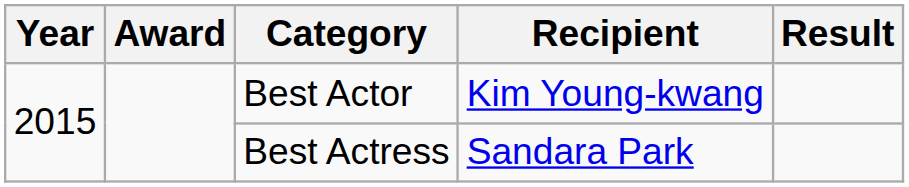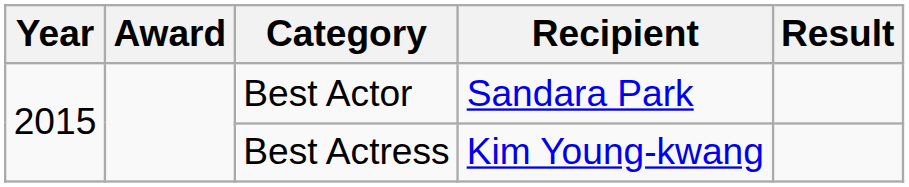 <table class="wikitable">
 <tr>
 <th>Year</th>
 <th>Award</th>
 <th>Category</th>
 <th>Recipient</th>
 <th>Result</th>
 </tr>
 <tr>
 <td rowspan="2">2015</td>
 <td rowspan="2"></td>
 <td>Best Actor</td>
-<td><a href='#'>Kim Young-kwang</a></td>
+<td><a href='#'>Sandara Park</a></td>
 <td></td>
 </tr>
 <tr>
 <td>Best Actress</td>
-<td><a href='#'>Sandara Park</a></td>
+<td><a href='#'>Kim Young-kwang</a></td>
 <td></td>
 </tr>
 </table>
